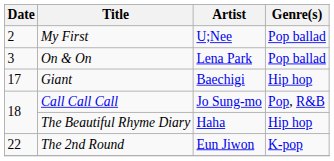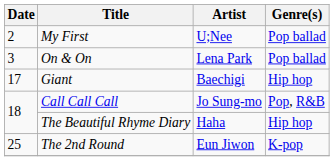 <table class="wikitable" style="text-align: left;">
 <tr>
 <th>Date</th>
 <th>Title</th>
 <th>Artist</th>
 <th>Genre(s)</th>
 </tr>
 <tr>
 <td>2</td>
 <td><em>My First</em></td>
 <td><a href='#'>U;Nee</a></td>
 <td><a href='#'>Pop ballad</a></td>
 </tr>
 <tr>
 <td>3</td>
 <td><em>On & On</em></td>
 <td><a href='#'>Lena Park</a></td>
 <td><a href='#'>Pop ballad</a></td>
 </tr>
 <tr>
 <td>17</td>
 <td><em>Giant</em></td>
 <td><a href='#'>Baechigi</a></td>
 <td><a href='#'>Hip hop</a></td>
 </tr>
 <tr>
 <td rowspan="2">18</td>
 <td><em><a href='#'>Call Call Call</a></em></td>
 <td><a href='#'>Jo Sung-mo</a></td>
 <td><a href='#'>Pop</a>, <a href='#'>R&B</a></td>
 </tr>
 <tr>
 <td><em>The Beautiful Rhyme Diary</em></td>
 <td><a href='#'>Haha</a></td>
 <td><a href='#'>Hip hop</a></td>
 </tr>
 <tr>
-<td rowspan="1">22</td>
+<td rowspan="1">25</td>
 <td><em>The 2nd Round</em></td>
 <td><a href='#'>Eun Jiwon</a></td>
 <td><a href='#'>K-pop</a></td>
 </tr>
 <tr>
 </tr>
 </table>
